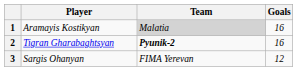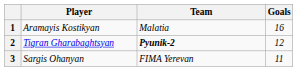 <table class="wikitable" style="font-size:95%;">
 <tr bgcolor="#efefef">
 <th width="20"></th>
 <th width="180">Player</th>
 <th width="200">Team</th>
 <th width="30">Goals</th>
 </tr>
 <tr !>
 <th>1</th>
 <td><em>Aramayis Kostikyan</em></td>
-<td style="background: lightgrey;"><em>Malatia</em></td>
+<td><em>Malatia</em></td>
 <td align=center><em>16</em></td>
 </tr>
 <tr !>
 <th>2</th>
 <td><em><a href='#'>Tigran Gharabaghtsyan</a></em></td>
 <td><strong><em>Pyunik-2</em></strong></td>
-<td align=center><em>16</em></td>
+<td align=center><em>12</em></td>
 </tr>
 <tr !>
 <th>3</th>
 <td><em>Sargis Ohanyan</em></td>
 <td><em>FIMA Yerevan</em></td>
-<td align=center><em>12</em></td>
+<td align=center><em>11</em></td>
 </tr>
 </table>
